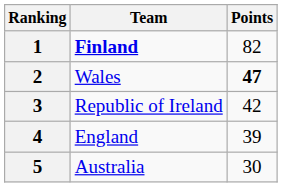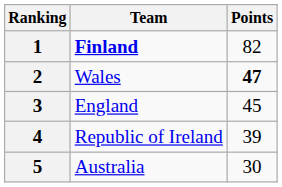 <table class="wikitable">
 <tr style="font-size:10pt;font-weight:bold">
 <th>Ranking</th>
 <th>Team</th>
 <th>Points</th>
 </tr>
 <tr>
 <th>1</th>
 <td> <strong><a href='#'>Finland</a></strong></td>
 <td align=center>82</td>
 </tr>
 <tr>
 <th>2</th>
 <td> <a href='#'>Wales</a></td>
 <td align=center><strong>47</strong></td>
 </tr>
 <tr>
 <th>3</th>
-<td> <a href='#'>Republic of Ireland</a></td>
-<td align=center>42</td>
+<td> <a href='#'>England</a></td>
+<td align=center>45</td>
 </tr>
 <tr>
 <th>4</th>
-<td> <a href='#'>England</a></td>
+<td> <a href='#'>Republic of Ireland</a></td>
 <td align=center>39</td>
 </tr>
 <tr>
 <th>5</th>
 <td> <a href='#'>Australia</a></td>
 <td align=center>30</td>
 </tr>
 </table>
